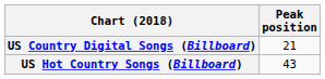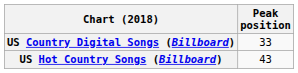 <table class="wikitable sortable plainrowheaders" style="text-align:center">
 <tr>
 <th scope="col">Chart (2018)</th>
 <th scope="col">Peak<br>position</th>
 </tr>
 <tr>
 <th scope="row">US <a href='#'>Country Digital Songs</a> (<em><a href='#'>Billboard</a></em>)</th>
-<td>21</td>
+<td>33</td>
 </tr>
 <tr>
 <th scope="row">US <a href='#'>Hot Country Songs</a> (<em><a href='#'>Billboard</a></em>)</th>
 <td>43</td>
 </tr>
 </table>
